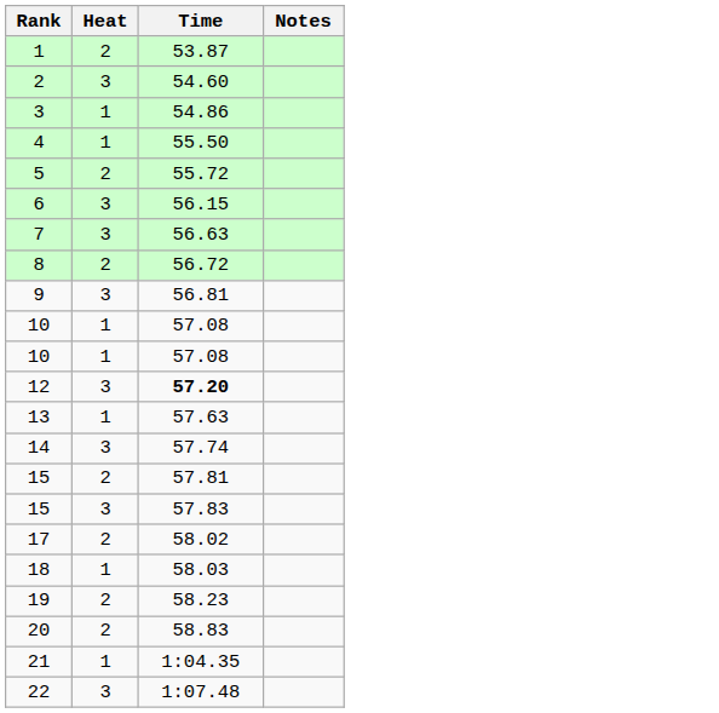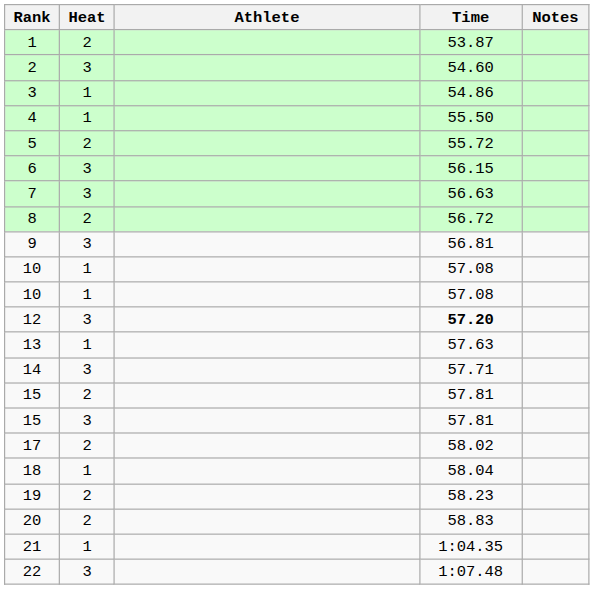 <table class="wikitable" style="text-align:center">
 <tr>
 <th width=40>Rank</th>
 <th width=40>Heat</th>
+<th width=250>Athlete</th>
 <th width=80>Time</th>
 <th width=50>Notes</th>
 </tr>
 <tr bgcolor=ccffcc>
 <td>1</td>
 <td>2</td>
+<td align=left></td>
 <td>53.87</td>
 <td></td>
 </tr>
 <tr bgcolor=ccffcc>
 <td>2</td>
 <td>3</td>
+<td align=left></td>
 <td>54.60</td>
 <td></td>
 </tr>
 <tr bgcolor=ccffcc>
 <td>3</td>
 <td>1</td>
+<td align=left></td>
 <td>54.86</td>
 <td></td>
 </tr>
 <tr bgcolor=ccffcc>
 <td>4</td>
 <td>1</td>
+<td align=left></td>
 <td>55.50</td>
 <td></td>
 </tr>
 <tr bgcolor=ccffcc>
 <td>5</td>
 <td>2</td>
+<td align=left></td>
 <td>55.72</td>
 <td></td>
 </tr>
 <tr bgcolor=ccffcc>
 <td>6</td>
 <td>3</td>
+<td align=left></td>
 <td>56.15</td>
 <td></td>
 </tr>
 <tr bgcolor=ccffcc>
 <td>7</td>
 <td>3</td>
+<td align=left></td>
 <td>56.63</td>
 <td></td>
 </tr>
 <tr bgcolor=ccffcc>
 <td>8</td>
 <td>2</td>
+<td align=left></td>
 <td>56.72</td>
 <td></td>
 </tr>
 <tr>
 <td>9</td>
 <td>3</td>
+<td align=left></td>
 <td>56.81</td>
 <td></td>
 </tr>
 <tr>
 <td>10</td>
 <td>1</td>
+<td align=left></td>
 <td>57.08</td>
 <td></td>
 </tr>
 <tr>
 <td>10</td>
 <td>1</td>
+<td align=left></td>
 <td>57.08</td>
 <td></td>
 </tr>
 <tr>
 <td>12</td>
 <td>3</td>
+<td align=left></td>
 <td><strong>57.20</strong></td>
 <td></td>
 </tr>
 <tr>
 <td>13</td>
 <td>1</td>
+<td align=left></td>
 <td>57.63</td>
 <td></td>
 </tr>
 <tr>
 <td>14</td>
 <td>3</td>
-<td>57.74</td>
+<td align=left></td>
+<td>57.71</td>
 <td></td>
 </tr>
 <tr>
 <td>15</td>
 <td>2</td>
+<td align=left></td>
 <td>57.81</td>
 <td></td>
 </tr>
 <tr>
 <td>15</td>
 <td>3</td>
-<td>57.83</td>
+<td align=left></td>
+<td>57.81</td>
 <td></td>
 </tr>
 <tr>
 <td>17</td>
 <td>2</td>
+<td align=left></td>
 <td>58.02</td>
 <td></td>
 </tr>
 <tr>
 <td>18</td>
 <td>1</td>
-<td>58.03</td>
+<td align=left></td>
+<td>58.04</td>
 <td></td>
 </tr>
 <tr>
 <td>19</td>
 <td>2</td>
+<td align=left></td>
 <td>58.23</td>
 <td></td>
 </tr>
 <tr>
 <td>20</td>
 <td>2</td>
+<td align=left></td>
 <td>58.83</td>
 <td></td>
 </tr>
 <tr>
 <td>21</td>
 <td>1</td>
+<td align=left></td>
 <td>1:04.35</td>
 <td></td>
 </tr>
 <tr>
 <td>22</td>
 <td>3</td>
+<td align=left></td>
 <td>1:07.48</td>
 <td></td>
 </tr>
 </table>
